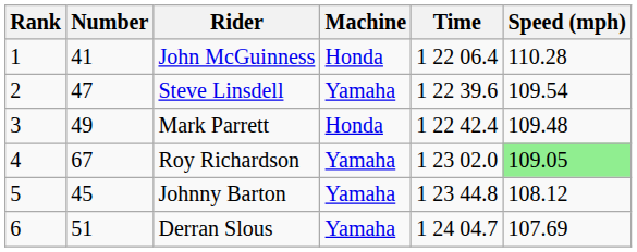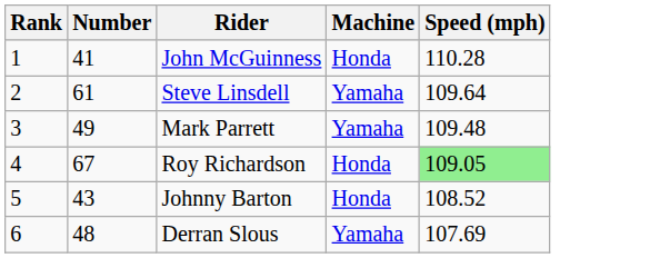 <table class="wikitable">
 <tr>
 <th>Rank</th>
 <th>Number</th>
 <th>Rider</th>
 <th>Machine</th>
-<th>Time</th>
 <th>Speed (mph)</th>
 </tr>
 <tr>
 <td>1</td>
 <td>41</td>
 <td> <a href='#'>John McGuinness</a></td>
 <td><a href='#'>Honda</a></td>
-<td>1 22 06.4</td>
 <td>110.28</td>
 </tr>
 <tr>
 <td>2</td>
-<td>47</td>
+<td>61</td>
 <td> <a href='#'>Steve Linsdell</a></td>
 <td><a href='#'>Yamaha</a></td>
-<td>1 22 39.6</td>
-<td>109.54</td>
+<td>109.64</td>
 </tr>
 <tr>
 <td>3</td>
 <td>49</td>
 <td> Mark Parrett</td>
-<td><a href='#'>Honda</a></td>
-<td>1 22 42.4</td>
+<td><a href='#'>Yamaha</a></td>
 <td>109.48</td>
 </tr>
 <tr>
 <td>4</td>
 <td>67</td>
 <td>Roy Richardson</td>
-<td><a href='#'>Yamaha</a></td>
-<td>1 23 02.0</td>
+<td><a href='#'>Honda</a></td>
 <td style="background: lightgreen;">109.05</td>
 </tr>
 <tr>
 <td>5</td>
-<td>45</td>
+<td>43</td>
 <td> Johnny Barton</td>
-<td><a href='#'>Yamaha</a></td>
-<td>1 23 44.8</td>
-<td>108.12</td>
+<td><a href='#'>Honda</a></td>
+<td>108.52</td>
 </tr>
 <tr>
 <td>6</td>
-<td>51</td>
+<td>48</td>
 <td>Derran Slous</td>
 <td><a href='#'>Yamaha</a></td>
-<td>1 24 04.7</td>
 <td>107.69</td>
 </tr>
 </table>
